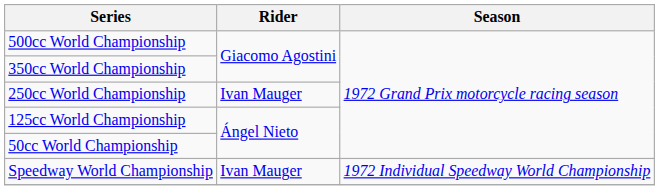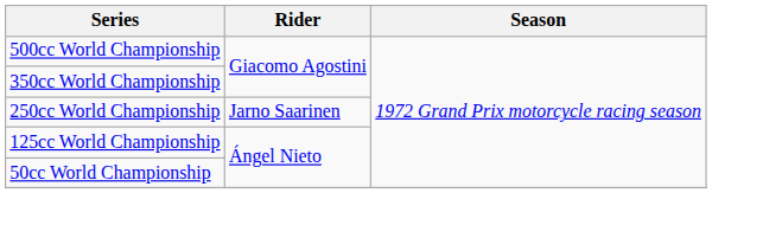 <table class="wikitable" style="font-size: 87%;">
 <tr>
 <th>Series</th>
 <th>Rider</th>
 <th>Season</th>
 </tr>
 <tr>
 <td><a href='#'>500cc World Championship</a></td>
 <td rowspan=2> <a href='#'>Giacomo Agostini</a></td>
 <td rowspan=5><em><a href='#'>1972 Grand Prix motorcycle racing season</a></em></td>
 </tr>
 <tr>
 <td><a href='#'>350cc World Championship</a></td>
 </tr>
 <tr>
 <td><a href='#'>250cc World Championship</a></td>
-<td> <a href='#'>Ivan Mauger</a></td>
+<td> <a href='#'>Jarno Saarinen</a></td>
 </tr>
 <tr>
 <td><a href='#'>125cc World Championship</a></td>
 <td rowspan=2> <a href='#'>Ángel Nieto</a></td>
 </tr>
 <tr>
 <td><a href='#'>50cc World Championship</a></td>
 </tr>
 <tr>
-<td><a href='#'>Speedway World Championship</a></td>
-<td> <a href='#'>Ivan Mauger</a></td>
-<td><em><a href='#'>1972 Individual Speedway World Championship</a></em></td>
-</tr>
-<tr>
 </tr>
 </table>
